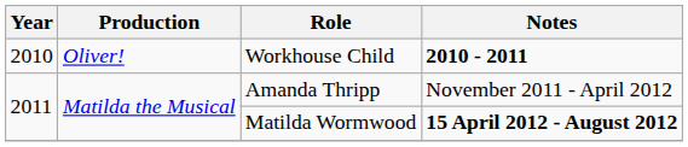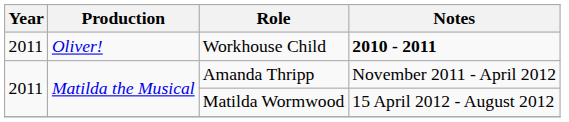 <table class="wikitable sortable">
 <tr>
 <th>Year</th>
 <th>Production</th>
 <th>Role</th>
 <th>Notes</th>
 </tr>
 <tr>
-<td>2010</td>
+<td>2011</td>
 <td><em><a href='#'>Oliver!</a></em></td>
 <td>Workhouse Child</td>
 <td><strong>2010 - 2011</strong></td>
 </tr>
 <tr>
 <td rowspan="2">2011</td>
 <td rowspan="2"><em><a href='#'>Matilda the Musical</a></em></td>
 <td>Amanda Thripp</td>
 <td>November 2011 - April 2012</td>
 </tr>
 <tr>
 <td>Matilda Wormwood</td>
-<td><strong>15 April 2012 - August 2012</strong></td>
+<td>15 April 2012 - August 2012</td>
 </tr>
 <tr>
 </tr>
 </table>
